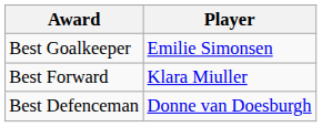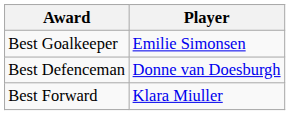 <table class="wikitable">
 <tr>
 <th>Award</th>
 <th>Player</th>
 </tr>
 <tr>
 <td>Best Goalkeeper</td>
 <td> <a href='#'>Emilie Simonsen</a></td>
 </tr>
 <tr>
+<td>Best Defenceman</td>
+<td> <a href='#'>Donne van Doesburgh</a></td>
+</tr>
+<tr>
 <td>Best Forward</td>
 <td> <a href='#'>Klara Miuller</a></td>
 </tr>
-<tr>
-<td>Best Defenceman</td>
-<td> <a href='#'>Donne van Doesburgh</a></td>
-</tr>
 </table>
